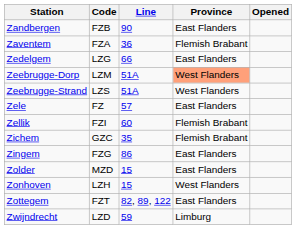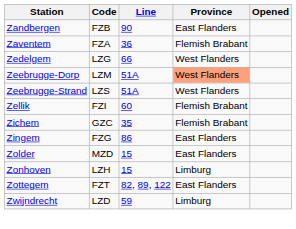 <table class="wikitable sortable">
 <tr>
 <th>Station</th>
 <th>Code</th>
 <th><a href='#'>Line</a></th>
 <th>Province</th>
 <th>Opened</th>
 </tr>
 <tr>
 <td><a href='#'>Zandbergen</a></td>
 <td>FZB</td>
 <td><a href='#'>90</a></td>
 <td>East Flanders</td>
 <td></td>
 </tr>
 <tr>
 <td><a href='#'>Zaventem</a></td>
 <td>FZA</td>
 <td><a href='#'>36</a></td>
 <td>Flemish Brabant</td>
 <td></td>
 </tr>
 <tr>
 <td><a href='#'>Zedelgem</a></td>
 <td>LZG</td>
 <td><a href='#'>66</a></td>
-<td>East Flanders</td>
+<td>West Flanders</td>
 <td></td>
 </tr>
 <tr>
 <td><a href='#'>Zeebrugge-Dorp</a></td>
 <td>LZM</td>
 <td><a href='#'>51A</a></td>
 <td style="background: lightsalmon;">West Flanders</td>
 <td></td>
 </tr>
 <tr>
 <td><a href='#'>Zeebrugge-Strand</a></td>
 <td>LZS</td>
 <td><a href='#'>51A</a></td>
 <td>West Flanders</td>
-<td></td>
-</tr>
-<tr>
-<td><a href='#'>Zele</a></td>
-<td>FZ</td>
-<td><a href='#'>57</a></td>
-<td>East Flanders</td>
 <td></td>
 </tr>
 <tr>
 <td><a href='#'>Zellik</a></td>
 <td>FZI</td>
 <td><a href='#'>60</a></td>
 <td>Flemish Brabant</td>
 <td></td>
 </tr>
 <tr>
 <td><a href='#'>Zichem</a></td>
 <td>GZC</td>
 <td><a href='#'>35</a></td>
 <td>Flemish Brabant</td>
 <td></td>
 </tr>
 <tr>
 <td><a href='#'>Zingem</a></td>
 <td>FZG</td>
 <td><a href='#'>86</a></td>
 <td>East Flanders</td>
 <td></td>
 </tr>
 <tr>
 <td><a href='#'>Zolder</a></td>
 <td>MZD</td>
 <td><a href='#'>15</a></td>
 <td>East Flanders</td>
 <td></td>
 </tr>
 <tr>
 <td><a href='#'>Zonhoven</a></td>
 <td>LZH</td>
 <td><a href='#'>15</a></td>
-<td>West Flanders</td>
+<td>Limburg</td>
 <td></td>
 </tr>
 <tr>
 <td><a href='#'>Zottegem</a></td>
 <td>FZT</td>
 <td><a href='#'>82</a>, <a href='#'>89</a>, <a href='#'>122</a></td>
 <td>East Flanders</td>
 <td></td>
 </tr>
 <tr>
 <td><a href='#'>Zwijndrecht</a></td>
 <td>LZD</td>
 <td><a href='#'>59</a></td>
 <td>Limburg</td>
 <td></td>
 </tr>
 </table>
